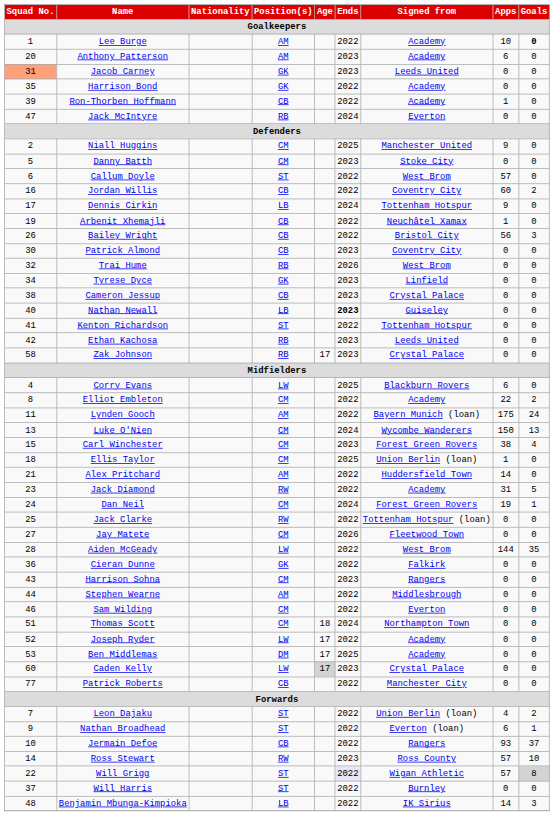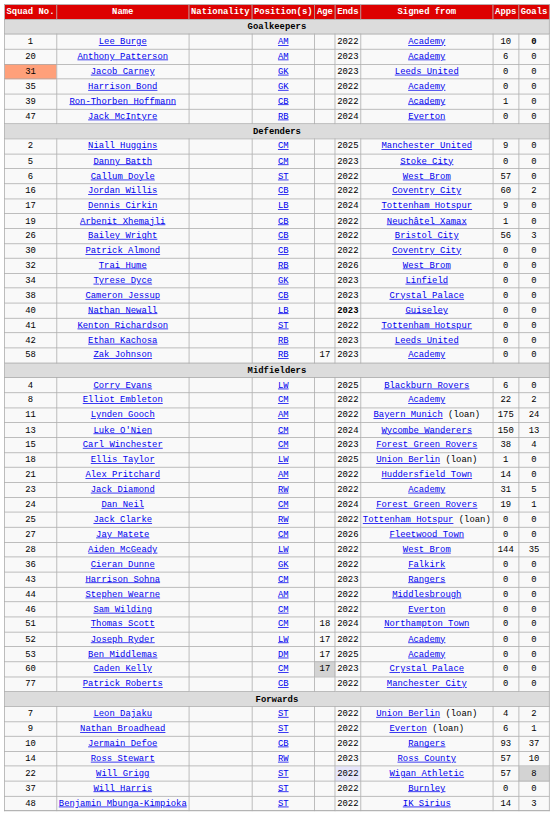 <table class="wikitable" style="text-align:center; font-size:90%;">
 <tr>
 <th style="background:#DD0000; color:white; text-align:center;">Squad No.</th>
 <th style="background:#DD0000; color:white; text-align:center;">Name</th>
 <th style="background:#DD0000; color:white; text-align:center;">Nationality</th>
 <th style="background:#DD0000; color:white; text-align:center;">Position(s)</th>
 <th style="background:#DD0000; color:white; text-align:center;">Age</th>
 <th style="background:#DD0000; color:white; text-align:center;">Ends</th>
 <th style="background:#DD0000; color:white; text-align:center;">Signed from</th>
 <th style="background:#DD0000; color:white; text-align:center;">Apps</th>
 <th style="background:#DD0000; color:white; text-align:center;">Goals</th>
 </tr>
 <tr>
 <th colspan="9" style="background:#dcdcdc; text-align:center;">Goalkeepers</th>
 </tr>
 <tr>
 <td>1</td>
 <td><a href='#'>Lee Burge</a></td>
 <td></td>
 <td><a href='#'>AM</a></td>
 <td></td>
 <td>2022</td>
 <td><a href='#'>Academy</a></td>
 <td>10</td>
 <td><strong>0</strong></td>
 </tr>
 <tr>
 <td>20</td>
 <td><a href='#'>Anthony Patterson</a></td>
 <td></td>
 <td><a href='#'>AM</a></td>
 <td></td>
 <td>2023</td>
 <td><a href='#'>Academy</a></td>
 <td>6</td>
 <td>0</td>
 </tr>
 <tr>
 <td style="background: lightsalmon;">31</td>
 <td><a href='#'>Jacob Carney</a></td>
 <td></td>
 <td><a href='#'>GK</a></td>
 <td></td>
 <td>2023</td>
 <td> <a href='#'>Leeds United</a></td>
 <td>0</td>
 <td>0</td>
 </tr>
 <tr>
 <td>35</td>
 <td><a href='#'>Harrison Bond</a></td>
 <td></td>
 <td><a href='#'>GK</a></td>
 <td></td>
 <td>2022</td>
 <td><a href='#'>Academy</a></td>
 <td>0</td>
 <td>0</td>
 </tr>
 <tr>
 <td>39</td>
 <td><a href='#'>Ron-Thorben Hoffmann</a></td>
 <td></td>
 <td><a href='#'>CB</a></td>
 <td></td>
 <td>2022</td>
 <td><a href='#'>Academy</a></td>
 <td>1</td>
 <td>0</td>
 </tr>
 <tr>
 <td>47</td>
 <td><a href='#'>Jack McIntyre</a></td>
 <td></td>
 <td><a href='#'>RB</a></td>
 <td></td>
 <td>2024</td>
 <td> <a href='#'>Everton</a></td>
 <td>0</td>
 <td>0</td>
 </tr>
 <tr>
 <th colspan="9" style="background:#dcdcdc; text-align:center;">Defenders</th>
 </tr>
 <tr>
 <td>2</td>
 <td><a href='#'>Niall Huggins</a></td>
 <td></td>
 <td><a href='#'>CM</a></td>
 <td></td>
 <td>2025</td>
 <td> <a href='#'>Manchester United</a></td>
 <td>9</td>
 <td>0</td>
 </tr>
 <tr>
 <td>5</td>
 <td><a href='#'>Danny Batth</a></td>
 <td></td>
 <td><a href='#'>CM</a></td>
 <td></td>
 <td>2023</td>
 <td> <a href='#'>Stoke City</a></td>
 <td>0</td>
 <td>0</td>
 </tr>
 <tr>
 <td>6</td>
 <td><a href='#'>Callum Doyle</a></td>
 <td></td>
 <td><a href='#'>ST</a></td>
 <td></td>
 <td>2022</td>
 <td> <a href='#'>West Brom</a></td>
 <td>57</td>
 <td>0</td>
 </tr>
 <tr>
 <td>16</td>
 <td><a href='#'>Jordan Willis</a></td>
 <td></td>
 <td><a href='#'>CB</a></td>
 <td></td>
 <td>2022</td>
 <td> <a href='#'>Coventry City</a></td>
 <td>60</td>
 <td>2</td>
 </tr>
 <tr>
 <td>17</td>
 <td><a href='#'>Dennis Cirkin</a></td>
 <td></td>
 <td><a href='#'>LB</a></td>
 <td></td>
 <td>2024</td>
 <td> <a href='#'>Tottenham Hotspur</a></td>
 <td>9</td>
 <td>0</td>
 </tr>
 <tr>
 <td>19</td>
 <td><a href='#'>Arbenit Xhemajli</a></td>
 <td></td>
 <td><a href='#'>CB</a></td>
 <td></td>
 <td>2022</td>
 <td> <a href='#'>Neuchâtel Xamax</a></td>
 <td>1</td>
 <td>0</td>
 </tr>
 <tr>
 <td>26</td>
 <td><a href='#'>Bailey Wright</a></td>
 <td></td>
 <td><a href='#'>CB</a></td>
 <td></td>
 <td>2022</td>
 <td> <a href='#'>Bristol City</a></td>
 <td>56</td>
 <td>3</td>
 </tr>
 <tr>
 <td>30</td>
 <td><a href='#'>Patrick Almond</a></td>
 <td></td>
 <td><a href='#'>CB</a></td>
 <td></td>
-<td>2023</td>
+<td>2022</td>
 <td> <a href='#'>Coventry City</a></td>
 <td>0</td>
 <td>0</td>
 </tr>
 <tr>
 <td>32</td>
 <td><a href='#'>Trai Hume</a></td>
 <td></td>
 <td><a href='#'>RB</a></td>
 <td></td>
 <td>2026</td>
 <td> <a href='#'>West Brom</a></td>
 <td>0</td>
 <td>0</td>
 </tr>
 <tr>
 <td>34</td>
 <td><a href='#'>Tyrese Dyce</a></td>
 <td></td>
 <td><a href='#'>GK</a></td>
 <td></td>
 <td>2023</td>
 <td> <a href='#'>Linfield</a></td>
 <td>0</td>
 <td>0</td>
 </tr>
 <tr>
 <td>38</td>
 <td><a href='#'>Cameron Jessup</a></td>
 <td></td>
 <td><a href='#'>CB</a></td>
 <td></td>
 <td>2023</td>
 <td> <a href='#'>Crystal Palace</a></td>
 <td>0</td>
 <td>0</td>
 </tr>
 <tr>
 <td>40</td>
 <td><a href='#'>Nathan Newall</a></td>
 <td></td>
 <td><a href='#'>LB</a></td>
 <td></td>
 <td><strong>2023</strong></td>
 <td> <a href='#'>Guiseley</a></td>
 <td>0</td>
 <td>0</td>
 </tr>
 <tr>
 <td>41</td>
 <td><a href='#'>Kenton Richardson</a></td>
 <td></td>
 <td><a href='#'>ST</a></td>
 <td></td>
 <td>2022</td>
 <td> <a href='#'>Tottenham Hotspur</a></td>
 <td>0</td>
 <td>0</td>
 </tr>
 <tr>
 <td>42</td>
 <td><a href='#'>Ethan Kachosa</a></td>
 <td></td>
 <td><a href='#'>RB</a></td>
 <td></td>
 <td>2023</td>
 <td> <a href='#'>Leeds United</a></td>
 <td>0</td>
 <td>0</td>
 </tr>
 <tr>
 <td>58</td>
 <td><a href='#'>Zak Johnson</a></td>
 <td></td>
 <td><a href='#'>RB</a></td>
 <td>17</td>
 <td>2023</td>
-<td> <a href='#'>Crystal Palace</a></td>
+<td><a href='#'>Academy</a></td>
 <td>0</td>
 <td>0</td>
 </tr>
 <tr>
 <th colspan="9" style="background:#dcdcdc; text-align:center;">Midfielders</th>
 </tr>
 <tr>
 <td>4</td>
 <td><a href='#'>Corry Evans</a></td>
 <td></td>
 <td><a href='#'>LW</a></td>
 <td></td>
 <td>2025</td>
 <td> <a href='#'>Blackburn Rovers</a></td>
 <td>6</td>
 <td>0</td>
 </tr>
 <tr>
 <td>8</td>
 <td><a href='#'>Elliot Embleton</a></td>
 <td></td>
 <td><a href='#'>CM</a></td>
 <td></td>
 <td>2022</td>
 <td><a href='#'>Academy</a></td>
 <td>22</td>
 <td>2</td>
 </tr>
 <tr>
 <td>11</td>
 <td><a href='#'>Lynden Gooch</a></td>
 <td></td>
 <td><a href='#'>AM</a></td>
 <td></td>
 <td>2022</td>
 <td> <a href='#'>Bayern Munich</a> (loan)</td>
 <td>175</td>
 <td>24</td>
 </tr>
 <tr>
 <td>13</td>
 <td><a href='#'>Luke O'Nien</a></td>
 <td></td>
 <td><a href='#'>CM</a></td>
 <td></td>
 <td>2024</td>
 <td> <a href='#'>Wycombe Wanderers</a></td>
 <td>150</td>
 <td>13</td>
 </tr>
 <tr>
 <td>15</td>
 <td><a href='#'>Carl Winchester</a></td>
 <td></td>
 <td><a href='#'>CM</a></td>
 <td></td>
 <td>2023</td>
 <td> <a href='#'>Forest Green Rovers</a></td>
 <td>38</td>
 <td>4</td>
 </tr>
 <tr>
 <td>18</td>
 <td><a href='#'>Ellis Taylor</a></td>
 <td></td>
-<td><a href='#'>CM</a></td>
+<td><a href='#'>LW</a></td>
 <td></td>
 <td>2025</td>
 <td> <a href='#'>Union Berlin</a> (loan)</td>
 <td>1</td>
 <td>0</td>
 </tr>
 <tr>
 <td>21</td>
 <td><a href='#'>Alex Pritchard</a></td>
 <td></td>
 <td><a href='#'>AM</a></td>
 <td></td>
 <td>2022</td>
 <td> <a href='#'>Huddersfield Town</a></td>
 <td>14</td>
 <td>0</td>
 </tr>
 <tr>
 <td>23</td>
 <td><a href='#'>Jack Diamond</a></td>
 <td></td>
 <td><a href='#'>RW</a></td>
 <td></td>
 <td>2022</td>
 <td><a href='#'>Academy</a></td>
 <td>31</td>
 <td>5</td>
 </tr>
 <tr>
 <td>24</td>
 <td><a href='#'>Dan Neil</a></td>
 <td></td>
 <td><a href='#'>CM</a></td>
 <td></td>
 <td>2024</td>
 <td> <a href='#'>Forest Green Rovers</a></td>
 <td>19</td>
 <td>1</td>
 </tr>
 <tr>
 <td>25</td>
 <td><a href='#'>Jack Clarke</a></td>
 <td></td>
 <td><a href='#'>RW</a></td>
 <td></td>
 <td>2022</td>
 <td> <a href='#'>Tottenham Hotspur</a> (loan)</td>
 <td>0</td>
 <td>0</td>
 </tr>
 <tr>
 <td>27</td>
 <td><a href='#'>Jay Matete</a></td>
 <td></td>
 <td><a href='#'>CM</a></td>
 <td></td>
 <td>2026</td>
 <td> <a href='#'>Fleetwood Town</a></td>
 <td>0</td>
 <td>0</td>
 </tr>
 <tr>
 <td>28</td>
 <td><a href='#'>Aiden McGeady</a></td>
 <td></td>
 <td><a href='#'>LW</a></td>
 <td></td>
 <td>2022</td>
 <td> <a href='#'>West Brom</a></td>
 <td>144</td>
 <td>35</td>
 </tr>
 <tr>
 <td>36</td>
 <td><a href='#'>Cieran Dunne</a></td>
 <td></td>
 <td><a href='#'>GK</a></td>
 <td></td>
 <td>2022</td>
 <td> <a href='#'>Falkirk</a></td>
 <td>0</td>
 <td>0</td>
 </tr>
 <tr>
 <td>43</td>
 <td><a href='#'>Harrison Sohna</a></td>
 <td></td>
 <td><a href='#'>CM</a></td>
 <td></td>
 <td>2023</td>
 <td> <a href='#'>Rangers</a></td>
 <td>0</td>
 <td>0</td>
 </tr>
 <tr>
 <td>44</td>
 <td><a href='#'>Stephen Wearne</a></td>
 <td></td>
 <td><a href='#'>AM</a></td>
 <td></td>
 <td>2022</td>
 <td> <a href='#'>Middlesbrough</a></td>
 <td>0</td>
 <td>0</td>
 </tr>
 <tr>
 <td>46</td>
 <td><a href='#'>Sam Wilding</a></td>
 <td></td>
 <td><a href='#'>CM</a></td>
 <td></td>
 <td>2022</td>
 <td> <a href='#'>Everton</a></td>
 <td>0</td>
 <td>0</td>
 </tr>
 <tr>
 <td>51</td>
 <td><a href='#'>Thomas Scott</a></td>
 <td></td>
 <td><a href='#'>CM</a></td>
 <td>18</td>
 <td>2024</td>
 <td> <a href='#'>Northampton Town</a></td>
 <td>0</td>
 <td>0</td>
 </tr>
 <tr>
 <td>52</td>
 <td><a href='#'>Joseph Ryder</a></td>
 <td></td>
 <td><a href='#'>LW</a></td>
 <td>17</td>
 <td>2022</td>
 <td><a href='#'>Academy</a></td>
 <td>0</td>
 <td>0</td>
 </tr>
 <tr>
 <td>53</td>
 <td><a href='#'>Ben Middlemas</a></td>
 <td></td>
 <td><a href='#'>DM</a></td>
 <td>17</td>
 <td>2025</td>
 <td><a href='#'>Academy</a></td>
 <td>0</td>
 <td>0</td>
 </tr>
 <tr>
 <td>60</td>
 <td><a href='#'>Caden Kelly</a></td>
 <td></td>
-<td><a href='#'>LW</a></td>
+<td><a href='#'>CM</a></td>
 <td style="background: lightgrey;">17</td>
 <td>2023</td>
 <td> <a href='#'>Crystal Palace</a></td>
 <td>0</td>
 <td>0</td>
 </tr>
 <tr>
 <td>77</td>
 <td><a href='#'>Patrick Roberts</a></td>
 <td></td>
 <td><a href='#'>CB</a></td>
 <td></td>
 <td>2022</td>
 <td> <a href='#'>Manchester City</a></td>
 <td>0</td>
 <td>0</td>
 </tr>
 <tr>
 <th colspan="9" style="background:#dcdcdc; text-align:center;">Forwards</th>
 </tr>
 <tr>
 <td>7</td>
 <td><a href='#'>Leon Dajaku</a></td>
 <td></td>
 <td><a href='#'>ST</a></td>
 <td></td>
 <td>2022</td>
 <td> <a href='#'>Union Berlin</a> (loan)</td>
 <td>4</td>
 <td>2</td>
 </tr>
 <tr>
 <td>9</td>
 <td><a href='#'>Nathan Broadhead</a></td>
 <td></td>
 <td><a href='#'>ST</a></td>
 <td></td>
 <td>2022</td>
 <td> <a href='#'>Everton</a> (loan)</td>
 <td>6</td>
 <td>1</td>
 </tr>
 <tr>
 <td>10</td>
 <td><a href='#'>Jermain Defoe</a></td>
 <td></td>
 <td><a href='#'>CB</a></td>
 <td></td>
 <td>2022</td>
 <td> <a href='#'>Rangers</a></td>
 <td>93</td>
 <td>37</td>
 </tr>
 <tr>
 <td>14</td>
 <td><a href='#'>Ross Stewart</a></td>
 <td></td>
 <td><a href='#'>RW</a></td>
 <td></td>
 <td>2023</td>
 <td> <a href='#'>Ross County</a></td>
 <td>57</td>
 <td>10</td>
 </tr>
 <tr>
 <td>22</td>
 <td><a href='#'>Will Grigg</a></td>
 <td></td>
 <td><a href='#'>ST</a></td>
 <td></td>
 <td style="background: lavender;">2022</td>
 <td> <a href='#'>Wigan Athletic</a></td>
 <td>57</td>
 <td style="background: lightgrey;">8</td>
 </tr>
 <tr>
 <td>37</td>
 <td><a href='#'>Will Harris</a></td>
 <td></td>
 <td><a href='#'>ST</a></td>
 <td></td>
 <td>2022</td>
 <td> <a href='#'>Burnley</a></td>
 <td>0</td>
 <td>0</td>
 </tr>
 <tr>
 <td>48</td>
 <td><a href='#'>Benjamin Mbunga-Kimpioka</a></td>
 <td></td>
-<td><a href='#'>LB</a></td>
+<td><a href='#'>ST</a></td>
 <td></td>
 <td>2022</td>
 <td> <a href='#'>IK Sirius</a></td>
 <td>14</td>
 <td>3</td>
 </tr>
 <tr>
 </tr>
 </table>
